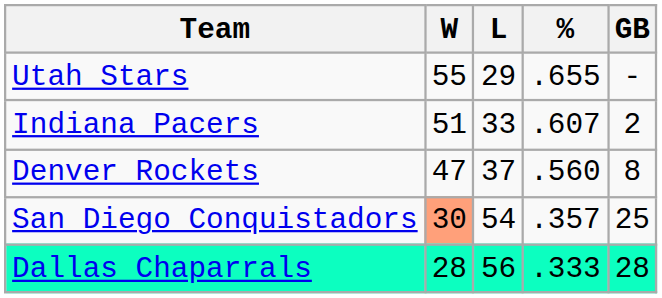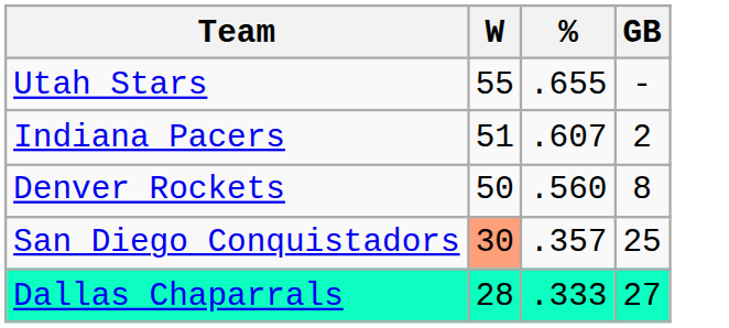 <table class="wikitable" style="text-align: center;">
 <tr>
 <th>Team</th>
 <th>W</th>
-<th>L</th>
 <th>%</th>
 <th>GB</th>
 </tr>
 <tr>
 <td align="left"><a href='#'>Utah Stars</a></td>
 <td>55</td>
-<td>29</td>
 <td>.655</td>
 <td>-</td>
 </tr>
 <tr>
 <td align="left"><a href='#'>Indiana Pacers</a></td>
 <td>51</td>
-<td>33</td>
 <td>.607</td>
 <td>2</td>
 </tr>
 <tr>
 <td align="left"><a href='#'>Denver Rockets</a></td>
-<td>47</td>
-<td>37</td>
+<td>50</td>
 <td>.560</td>
 <td>8</td>
 </tr>
 <tr>
 <td align="left"><a href='#'>San Diego Conquistadors</a></td>
 <td style="background: lightsalmon;">30</td>
-<td>54</td>
 <td>.357</td>
 <td>25</td>
 </tr>
 <tr bgcolor=“ccffcc”>
 <td align="left"><a href='#'>Dallas Chaparrals</a></td>
 <td>28</td>
-<td>56</td>
 <td>.333</td>
-<td>28</td>
+<td>27</td>
 </tr>
 </table>
